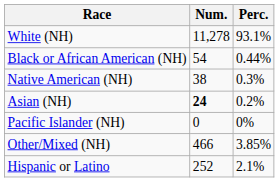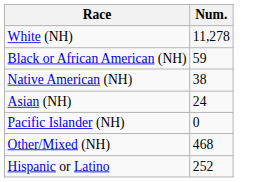 <table class="wikitable">
 <tr>
 <th>Race</th>
 <th>Num.</th>
-<th>Perc.</th>
 </tr>
 <tr>
 <td><a href='#'>White</a> (NH)</td>
 <td>11,278</td>
-<td>93.1%</td>
 </tr>
 <tr>
 <td><a href='#'>Black or African American</a> (NH)</td>
-<td>54</td>
-<td>0.44%</td>
+<td>59</td>
 </tr>
 <tr>
 <td><a href='#'>Native American</a> (NH)</td>
 <td>38</td>
-<td>0.3%</td>
 </tr>
 <tr>
 <td><a href='#'>Asian</a> (NH)</td>
-<td><strong>24</strong></td>
-<td>0.2%</td>
+<td>24</td>
 </tr>
 <tr>
 <td><a href='#'>Pacific Islander</a> (NH)</td>
 <td>0</td>
-<td>0%</td>
 </tr>
 <tr>
 <td><a href='#'>Other/Mixed</a> (NH)</td>
-<td>466</td>
-<td>3.85%</td>
+<td>468</td>
 </tr>
 <tr>
 <td><a href='#'>Hispanic</a> or <a href='#'>Latino</a></td>
 <td>252</td>
-<td>2.1%</td>
 </tr>
 </table>
